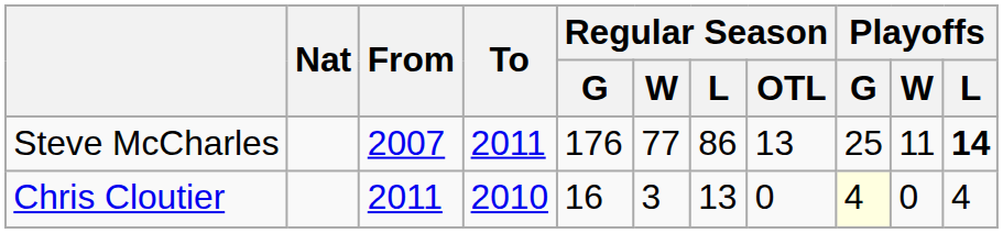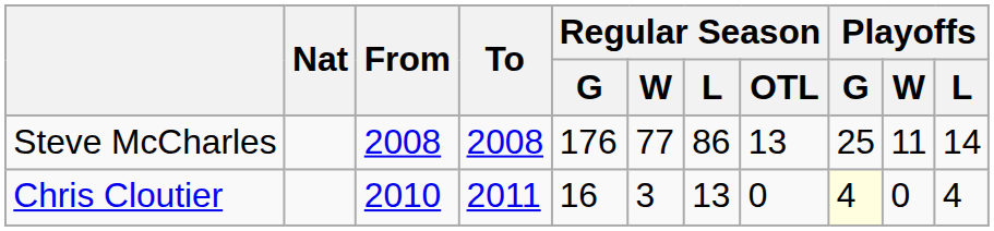 <table - class="wikitable">
 <tr>
 <th rowspan="2"></th>
 <th rowspan="2">Nat</th>
 <th rowspan="2">From</th>
 <th rowspan="2">To</th>
 <th colspan="4">Regular Season</th>
 <th colspan="6">Playoffs</th>
 </tr>
 <tr>
 <th>G</th>
 <th>W</th>
 <th>L</th>
 <th>OTL</th>
 <th>G</th>
 <th>W</th>
 <th>L</th>
 </tr>
 <tr>
 <td align=left>Steve McCharles</td>
 <td></td>
-<td align=left><a href='#'>2007</a></td>
-<td align=left><a href='#'>2011</a></td>
+<td align=left><a href='#'>2008</a></td>
+<td align=left><a href='#'>2008</a></td>
 <td>176</td>
 <td>77</td>
 <td>86</td>
 <td>13</td>
 <td>25</td>
 <td>11</td>
-<td><strong>14</strong></td>
+<td>14</td>
 </tr>
 <tr>
 <td align=left><a href='#'>Chris Cloutier</a></td>
 <td></td>
+<td align=left><a href='#'>2010</a></td>
 <td align=left><a href='#'>2011</a></td>
-<td align=left><a href='#'>2010</a></td>
 <td>16</td>
 <td>3</td>
 <td>13</td>
 <td>0</td>
 <td style="background: lightyellow;">4</td>
 <td>0</td>
 <td>4</td>
 </tr>
 </table>
